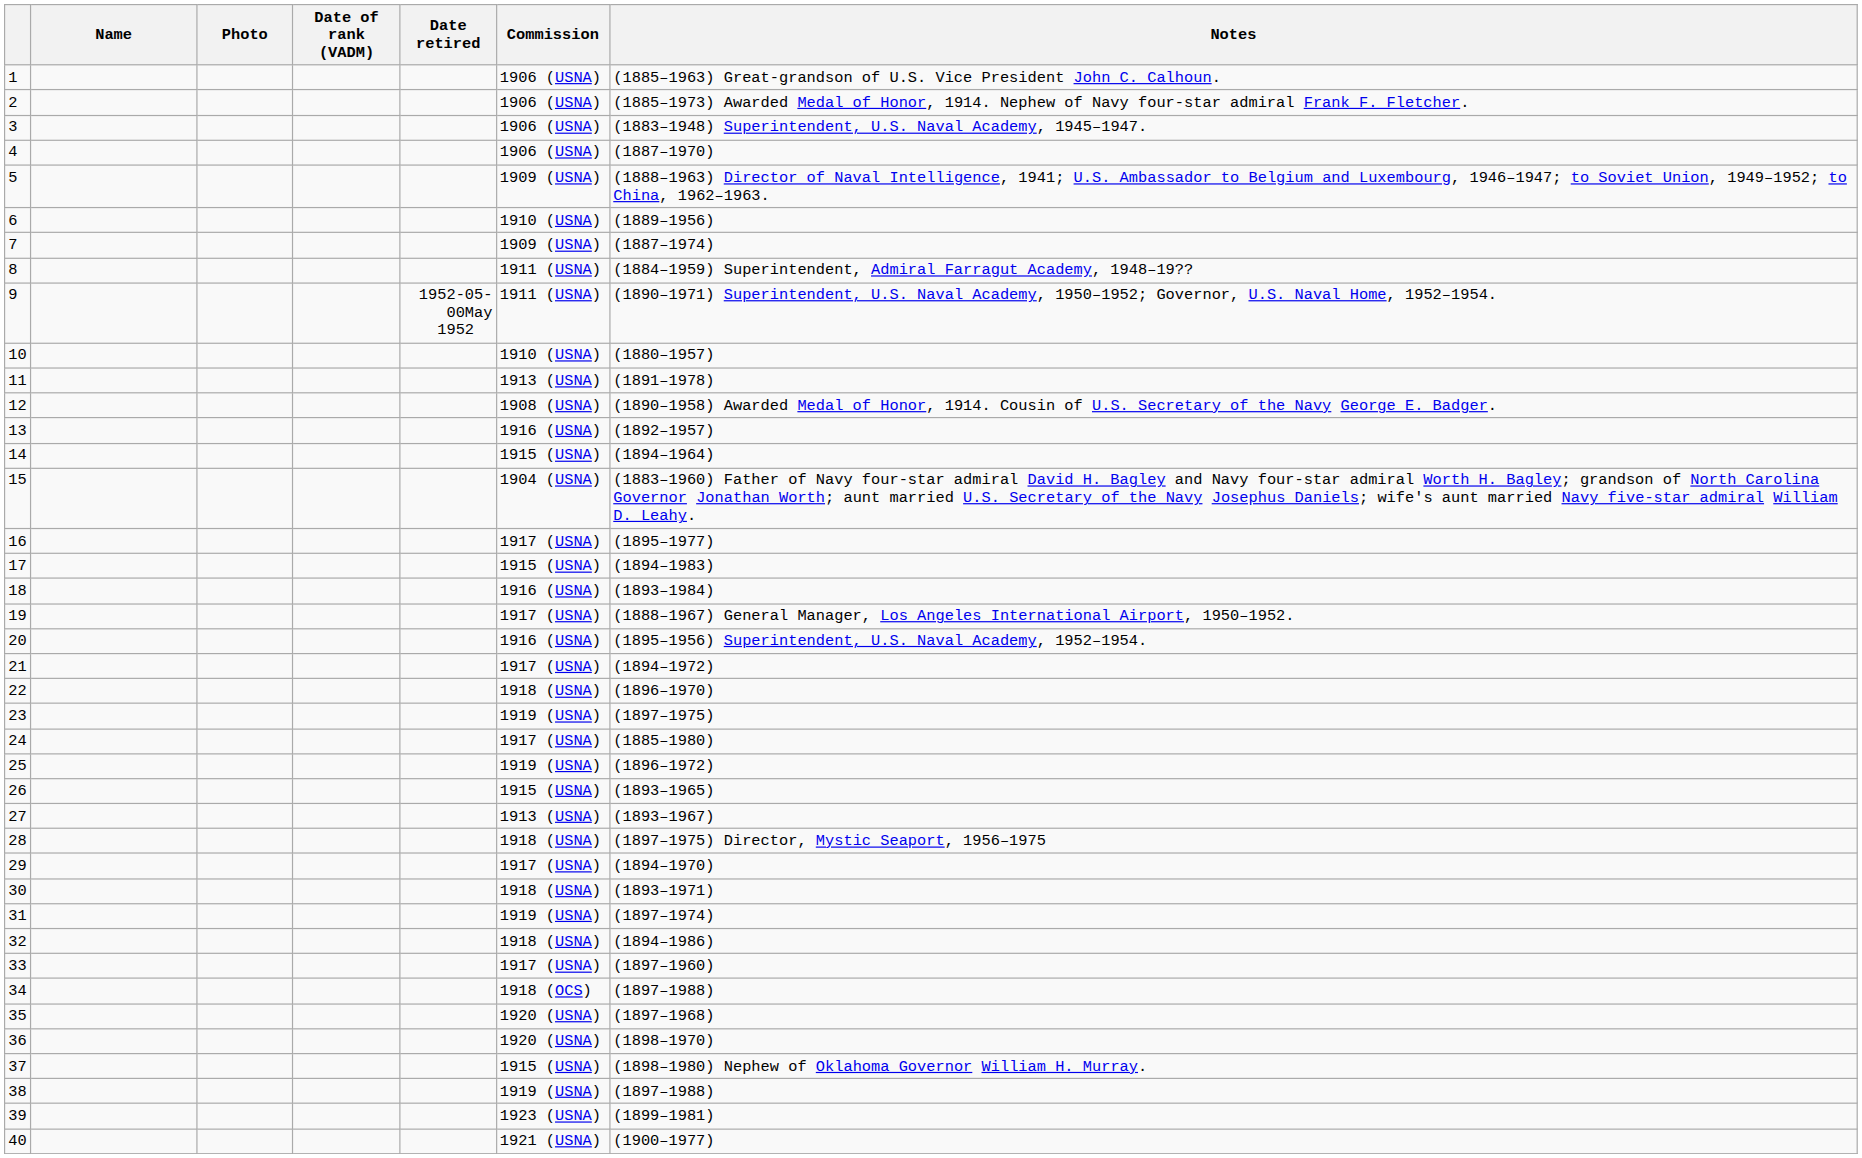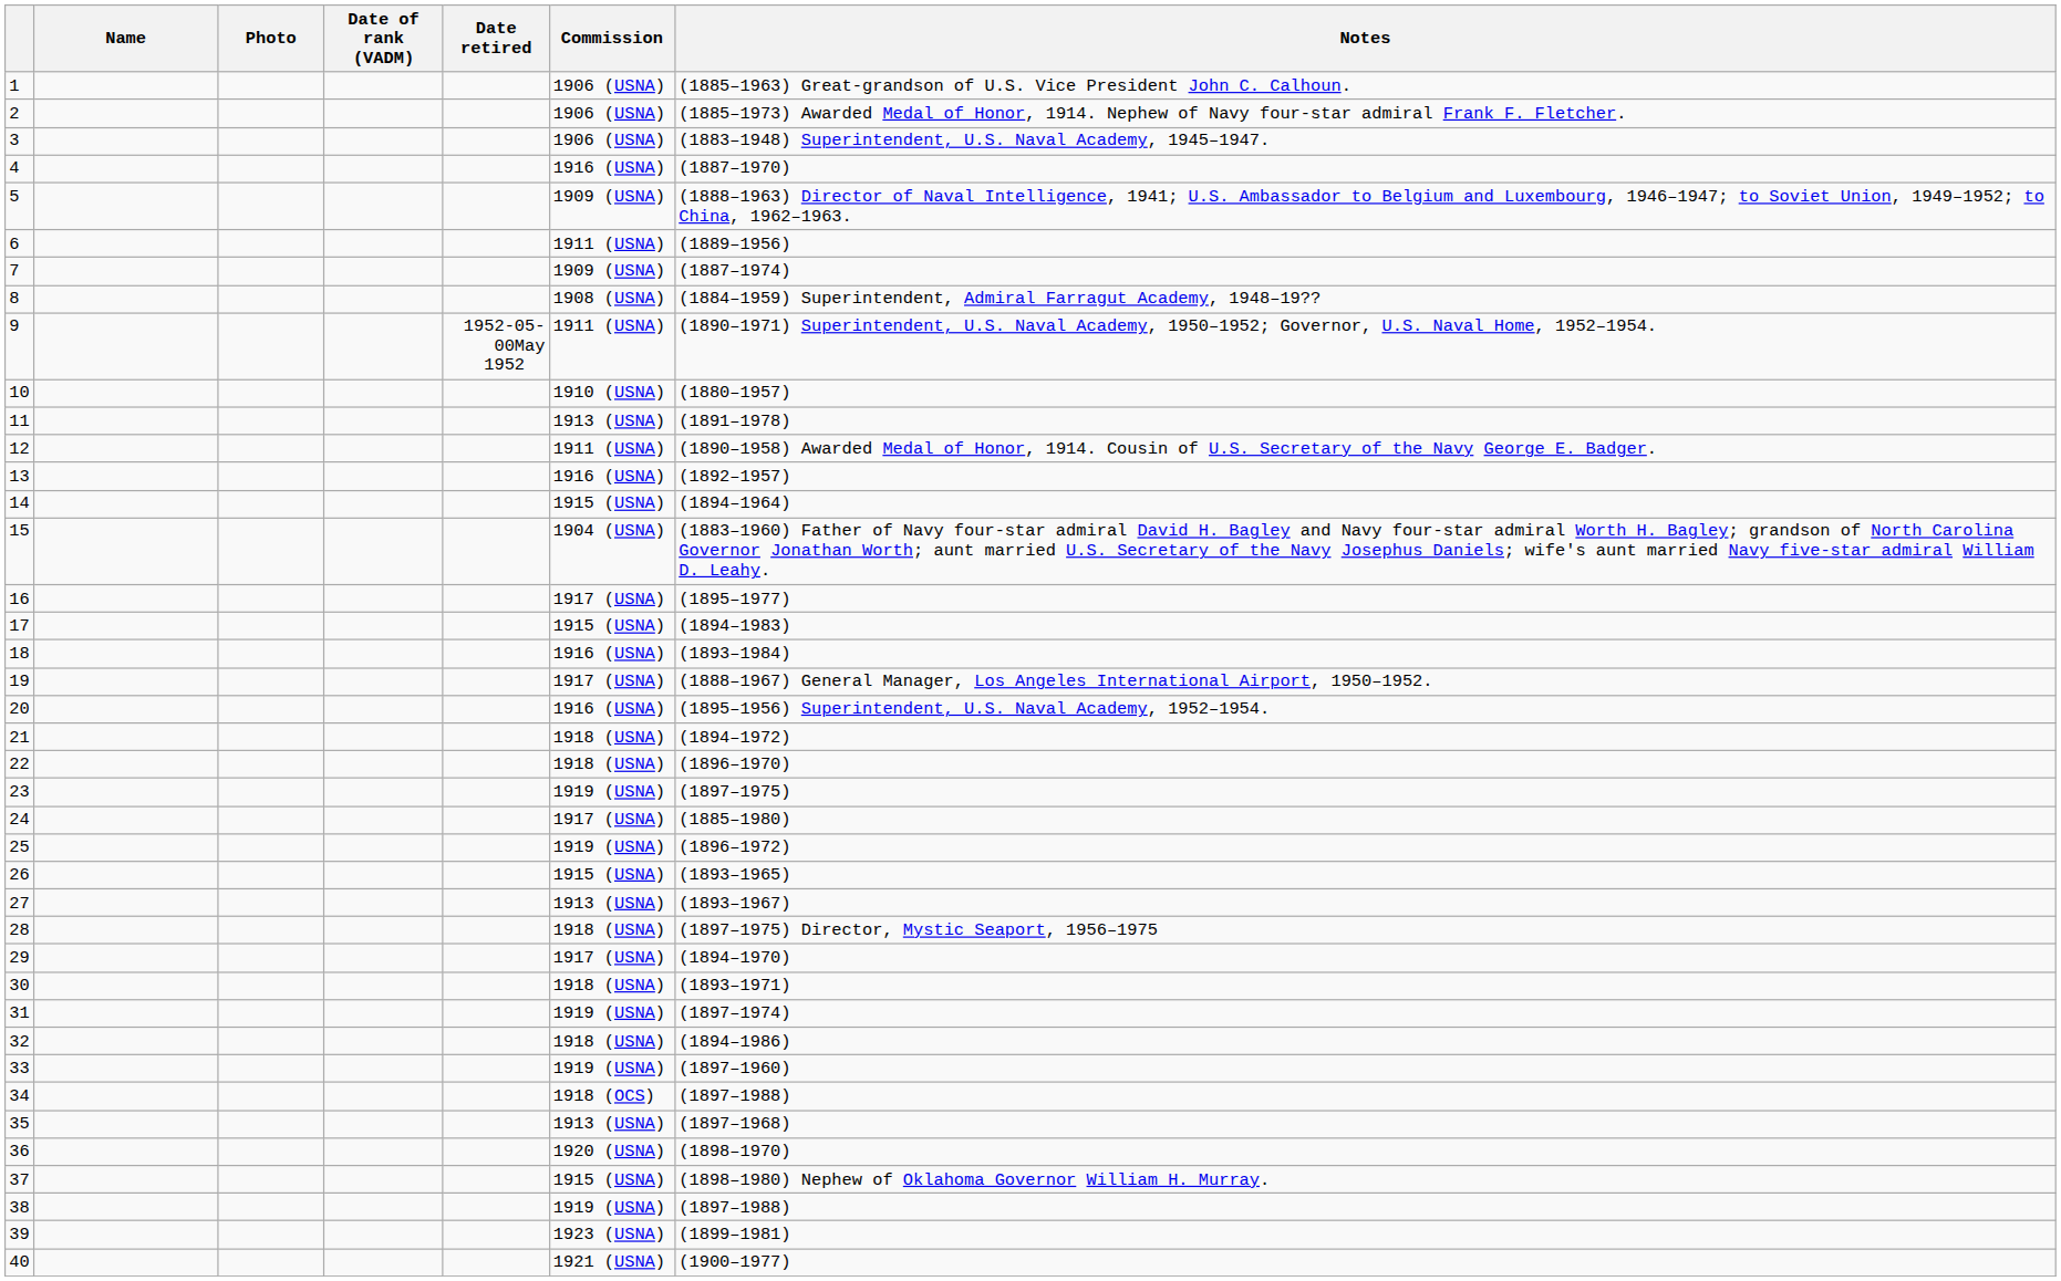 <table class="wikitable sortable">
 <tr>
 <th class="unsortable"></th>
 <th width = 135>Name</th>
 <th width=75 class="unsortable">Photo</th>
 <th width = 85>Date of rank (VADM)</th>
 <th width = 75>Date retired</th>
 <th width = 90>Commission</th>
 <th class="unsortable">Notes</th>
 </tr>
 <tr valign=top>
 <td>1</td>
 <td></td>
 <td></td>
 <td align="right">  </td>
 <td align="right">  </td>
 <td>1906 (<a href='#'>USNA</a>)</td>
 <td>(1885–1963) Great-grandson of U.S. Vice President <a href='#'>John C. Calhoun</a>.</td>
 </tr>
 <tr valign=top>
 <td>2</td>
 <td></td>
 <td></td>
 <td align="right">  </td>
 <td align="right">  </td>
 <td>1906 (<a href='#'>USNA</a>)</td>
 <td>(1885–1973) Awarded <a href='#'>Medal of Honor</a>, 1914. Nephew of Navy four-star admiral <a href='#'>Frank F. Fletcher</a>.</td>
 </tr>
 <tr valign=top>
 <td>3</td>
 <td></td>
 <td></td>
 <td align="right">  </td>
 <td align="right">  </td>
 <td>1906 (<a href='#'>USNA</a>)</td>
 <td>(1883–1948) <a href='#'>Superintendent, U.S. Naval Academy</a>, 1945–1947.</td>
 </tr>
 <tr valign=top>
 <td>4</td>
 <td></td>
 <td></td>
 <td align="right">  </td>
 <td align="right">  </td>
-<td>1906 (<a href='#'>USNA</a>)</td>
+<td>1916 (<a href='#'>USNA</a>)</td>
 <td>(1887–1970)</td>
 </tr>
 <tr valign=top>
 <td>5</td>
 <td></td>
 <td></td>
 <td align="right">  </td>
 <td align="right">  </td>
 <td>1909 (<a href='#'>USNA</a>)</td>
 <td>(1888–1963) <a href='#'>Director of Naval Intelligence</a>, 1941; <a href='#'>U.S. Ambassador to Belgium and Luxembourg</a>, 1946–1947; <a href='#'>to Soviet Union</a>, 1949–1952; <a href='#'>to China</a>, 1962–1963.</td>
 </tr>
 <tr valign=top>
 <td>6</td>
 <td></td>
 <td></td>
 <td align="right">  </td>
 <td align="right">  </td>
-<td>1910 (<a href='#'>USNA</a>)</td>
+<td>1911 (<a href='#'>USNA</a>)</td>
 <td>(1889–1956)</td>
 </tr>
 <tr valign=top>
 <td>7</td>
 <td></td>
 <td></td>
 <td align="right">  </td>
 <td align="right">  </td>
 <td>1909 (<a href='#'>USNA</a>)</td>
 <td>(1887–1974)</td>
 </tr>
 <tr valign=top>
 <td>8</td>
 <td></td>
 <td></td>
 <td align="right">  </td>
 <td align="right">  </td>
-<td>1911 (<a href='#'>USNA</a>)</td>
+<td>1908 (<a href='#'>USNA</a>)</td>
 <td>(1884–1959) Superintendent, <a href='#'>Admiral Farragut Academy</a>, 1948–19??</td>
 </tr>
 <tr valign=top>
 <td>9</td>
 <td></td>
 <td></td>
 <td align="right">  </td>
 <td align="right"><span>1952-05-00</span>May 1952  </td>
 <td>1911 (<a href='#'>USNA</a>)</td>
 <td>(1890–1971) <a href='#'>Superintendent, U.S. Naval Academy</a>, 1950–1952; Governor, <a href='#'>U.S. Naval Home</a>, 1952–1954.</td>
 </tr>
 <tr valign=top>
 <td>10</td>
 <td></td>
 <td></td>
 <td align="right">  </td>
 <td align="right">  </td>
 <td>1910 (<a href='#'>USNA</a>)</td>
 <td>(1880–1957)</td>
 </tr>
 <tr valign=top>
 <td>11</td>
 <td></td>
 <td></td>
 <td align="right">  </td>
 <td align="right">  </td>
 <td>1913 (<a href='#'>USNA</a>)</td>
 <td>(1891–1978)</td>
 </tr>
 <tr valign=top>
 <td>12</td>
 <td></td>
 <td></td>
 <td align="right">  </td>
 <td align="right">  </td>
-<td>1908 (<a href='#'>USNA</a>)</td>
+<td>1911 (<a href='#'>USNA</a>)</td>
 <td>(1890–1958) Awarded <a href='#'>Medal of Honor</a>, 1914. Cousin of <a href='#'>U.S. Secretary of the Navy</a> <a href='#'>George E. Badger</a>.</td>
 </tr>
 <tr valign=top>
 <td>13</td>
 <td></td>
 <td></td>
 <td align="right">  </td>
 <td align="right">  </td>
 <td>1916 (<a href='#'>USNA</a>)</td>
 <td>(1892–1957)</td>
 </tr>
 <tr valign=top>
 <td>14</td>
 <td></td>
 <td></td>
 <td align="right">  </td>
 <td align="right">  </td>
 <td>1915 (<a href='#'>USNA</a>)</td>
 <td>(1894–1964)</td>
 </tr>
 <tr valign=top>
 <td>15</td>
 <td></td>
 <td></td>
 <td align="right">  </td>
 <td align="right">  </td>
 <td>1904 (<a href='#'>USNA</a>)</td>
 <td>(1883–1960) Father of Navy four-star admiral <a href='#'>David H. Bagley</a> and Navy four-star admiral <a href='#'>Worth H. Bagley</a>; grandson of <a href='#'>North Carolina Governor</a> <a href='#'>Jonathan Worth</a>; aunt married <a href='#'>U.S. Secretary of the Navy</a> <a href='#'>Josephus Daniels</a>; wife's aunt married <a href='#'>Navy five-star admiral</a> <a href='#'>William D. Leahy</a>.</td>
 </tr>
 <tr valign=top>
 <td>16</td>
 <td></td>
 <td></td>
 <td align="right">  </td>
 <td align="right">  </td>
 <td>1917 (<a href='#'>USNA</a>)</td>
 <td>(1895–1977)</td>
 </tr>
 <tr valign=top>
 <td>17</td>
 <td></td>
 <td></td>
 <td align="right">  </td>
 <td align="right">  </td>
 <td>1915 (<a href='#'>USNA</a>)</td>
 <td>(1894–1983)</td>
 </tr>
 <tr valign=top>
 <td>18</td>
 <td></td>
 <td></td>
 <td align="right">  </td>
 <td align="right">  </td>
 <td>1916 (<a href='#'>USNA</a>)</td>
 <td>(1893–1984)</td>
 </tr>
 <tr valign=top>
 <td>19</td>
 <td></td>
 <td></td>
 <td align="right">  </td>
 <td align="right">  </td>
 <td>1917 (<a href='#'>USNA</a>)</td>
 <td>(1888–1967) General Manager, <a href='#'>Los Angeles International Airport</a>, 1950–1952.</td>
 </tr>
 <tr valign=top>
 <td>20</td>
 <td></td>
 <td></td>
 <td align="right">  </td>
 <td align="right">  </td>
 <td>1916 (<a href='#'>USNA</a>)</td>
 <td>(1895–1956) <a href='#'>Superintendent, U.S. Naval Academy</a>, 1952–1954.</td>
 </tr>
 <tr valign=top>
 <td>21</td>
 <td></td>
 <td></td>
 <td align="right">  </td>
 <td align="right">  </td>
-<td>1917 (<a href='#'>USNA</a>)</td>
+<td>1918 (<a href='#'>USNA</a>)</td>
 <td>(1894–1972)</td>
 </tr>
 <tr valign=top>
 <td>22</td>
 <td></td>
 <td></td>
 <td align="right">  </td>
 <td align="right">  </td>
 <td>1918 (<a href='#'>USNA</a>)</td>
 <td>(1896–1970)</td>
 </tr>
 <tr valign=top>
 <td>23</td>
 <td></td>
 <td></td>
 <td align="right">  </td>
 <td align="right">  </td>
 <td>1919 (<a href='#'>USNA</a>)</td>
 <td>(1897–1975)</td>
 </tr>
 <tr valign=top>
 <td>24</td>
 <td></td>
 <td></td>
 <td align="right">  </td>
 <td align="right">  </td>
 <td>1917 (<a href='#'>USNA</a>)</td>
 <td>(1885–1980)</td>
 </tr>
 <tr valign=top>
 <td>25</td>
 <td></td>
 <td></td>
 <td align="right">  </td>
 <td align="right">  </td>
 <td>1919 (<a href='#'>USNA</a>)</td>
 <td>(1896–1972)</td>
 </tr>
 <tr valign=top>
 <td>26</td>
 <td></td>
 <td></td>
 <td align="right">  </td>
 <td align="right">  </td>
 <td>1915 (<a href='#'>USNA</a>)</td>
 <td>(1893–1965)</td>
 </tr>
 <tr valign=top>
 <td>27</td>
 <td></td>
 <td></td>
 <td align="right">  </td>
 <td align="right">  </td>
 <td>1913 (<a href='#'>USNA</a>)</td>
 <td>(1893–1967)</td>
 </tr>
 <tr valign=top>
 <td>28</td>
 <td></td>
 <td></td>
 <td align="right">  </td>
 <td align="right">  </td>
 <td>1918 (<a href='#'>USNA</a>)</td>
 <td>(1897–1975) Director, <a href='#'>Mystic Seaport</a>, 1956–1975</td>
 </tr>
 <tr valign=top>
 <td>29</td>
 <td></td>
 <td></td>
 <td align="right">  </td>
 <td align="right">  </td>
 <td>1917 (<a href='#'>USNA</a>)</td>
 <td>(1894–1970)</td>
 </tr>
 <tr valign=top>
 <td>30</td>
 <td></td>
 <td></td>
 <td align="right">  </td>
 <td align="right">  </td>
 <td>1918 (<a href='#'>USNA</a>)</td>
 <td>(1893–1971)</td>
 </tr>
 <tr valign=top>
 <td>31</td>
 <td></td>
 <td></td>
 <td align="right">  </td>
 <td align="right">  </td>
 <td>1919 (<a href='#'>USNA</a>)</td>
 <td>(1897–1974)</td>
 </tr>
 <tr valign=top>
 <td>32</td>
 <td></td>
 <td></td>
 <td align="right">  </td>
 <td align="right">  </td>
 <td>1918 (<a href='#'>USNA</a>)</td>
 <td>(1894–1986)</td>
 </tr>
 <tr valign=top>
 <td>33</td>
 <td></td>
 <td></td>
 <td align="right">  </td>
 <td align="right">  </td>
-<td>1917 (<a href='#'>USNA</a>)</td>
+<td>1919 (<a href='#'>USNA</a>)</td>
 <td>(1897–1960)</td>
 </tr>
 <tr valign=top>
 <td>34</td>
 <td></td>
 <td></td>
 <td align="right">  </td>
 <td align="right">  </td>
 <td>1918 (<a href='#'>OCS</a>)</td>
 <td>(1897–1988)</td>
 </tr>
 <tr valign=top>
 <td>35</td>
 <td></td>
 <td></td>
 <td align="right">  </td>
 <td align="right">  </td>
-<td>1920 (<a href='#'>USNA</a>)</td>
+<td>1913 (<a href='#'>USNA</a>)</td>
 <td>(1897–1968)</td>
 </tr>
 <tr valign=top>
 <td>36</td>
 <td></td>
 <td></td>
 <td align="right">  </td>
 <td align="right">  </td>
 <td>1920 (<a href='#'>USNA</a>)</td>
 <td>(1898–1970)</td>
 </tr>
 <tr valign=top>
 <td>37</td>
 <td></td>
 <td></td>
 <td align="right">  </td>
 <td align="right">  </td>
 <td>1915 (<a href='#'>USNA</a>)</td>
 <td>(1898–1980) Nephew of <a href='#'>Oklahoma Governor</a> <a href='#'>William H. Murray</a>.</td>
 </tr>
 <tr valign=top>
 <td>38</td>
 <td></td>
 <td></td>
 <td align="right">  </td>
 <td align="right">  </td>
 <td>1919 (<a href='#'>USNA</a>)</td>
 <td>(1897–1988)</td>
 </tr>
 <tr valign=top>
 <td>39</td>
 <td></td>
 <td></td>
 <td align="right">  </td>
 <td align="right">  </td>
 <td>1923 (<a href='#'>USNA</a>)</td>
 <td>(1899–1981)</td>
 </tr>
 <tr valign=top>
 <td>40</td>
 <td></td>
 <td></td>
 <td align="right">  </td>
 <td align="right">  </td>
 <td>1921 (<a href='#'>USNA</a>)</td>
 <td>(1900–1977)</td>
 </tr>
 <tr>
 </tr>
 </table>
